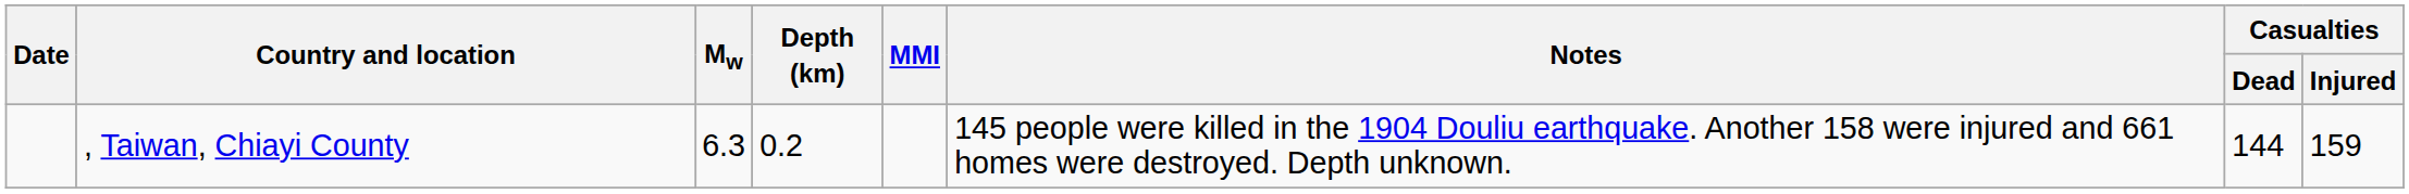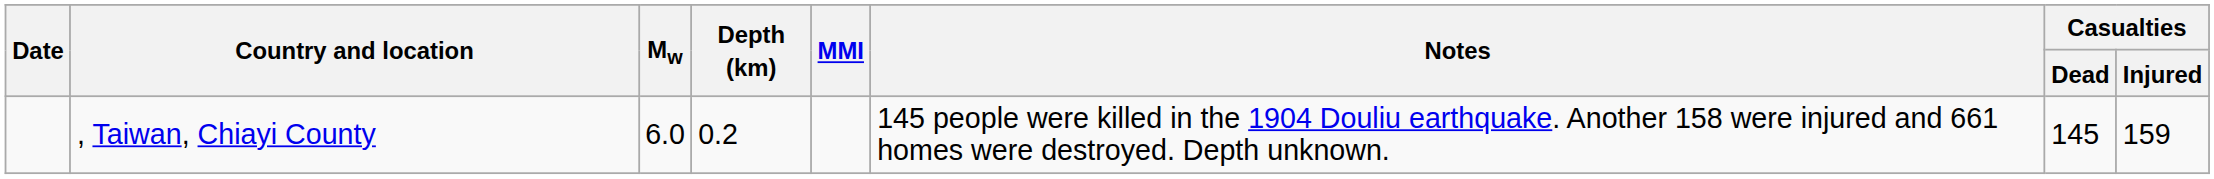 <table class="wikitable sortable sort-under" style="border:1px black; margin-left:1em;">
 <tr>
 <th rowspan="2"><small>Date</small></th>
 <th rowspan="2" style="width: 310px"><small>Country and location</small></th>
 <th rowspan="2"><small>M<sub>w</sub></small></th>
 <th rowspan="2"><small>Depth (km)</small></th>
 <th rowspan="2"><small><a href='#'>MMI</a></small></th>
 <th rowspan="2" class="unsortable"><small>Notes</small></th>
 <th colspan="2"><small>Casualties</small></th>
 </tr>
 <tr>
 <th><small>Dead</small></th>
 <th><small>Injured</small></th>
 </tr>
 <tr>
 <td></td>
 <td>, <a href='#'>Taiwan</a>, <a href='#'>Chiayi County</a></td>
-<td>6.3</td>
+<td>6.0</td>
 <td>0.2</td>
 <td></td>
 <td>145 people were killed in the <a href='#'>1904 Douliu earthquake</a>. Another 158 were injured and 661 homes were destroyed. Depth unknown.</td>
-<td>144</td>
+<td>145</td>
 <td>159</td>
 </tr>
 </table>
